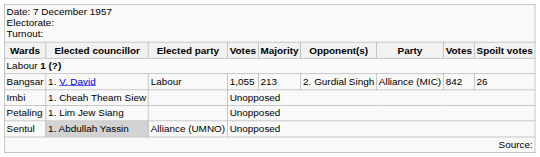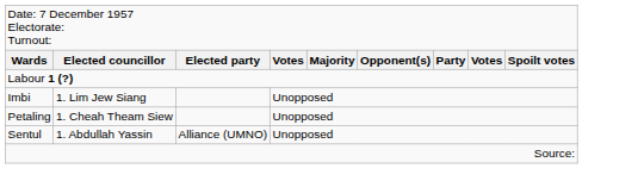 <table class=wikitable>
 <tr>
 <td colspan=9>Date: 7 December 1957<br>Electorate: <br>Turnout:</td>
 </tr>
 <tr>
 <th>Wards</th>
 <th>Elected councillor</th>
 <th>Elected party</th>
 <th>Votes</th>
 <th>Majority</th>
 <th>Opponent(s)</th>
 <th>Party</th>
 <th>Votes</th>
 <th>Spoilt votes</th>
 </tr>
 <tr>
 <td colspan=9>Labour <strong>1 (?)</strong> </td>
 </tr>
 <tr>
-<td>Bangsar</td>
-<td>1. <a href='#'>V. David</a></td>
-<td>Labour</td>
-<td>1,055</td>
-<td>213</td>
-<td>2. Gurdial Singh</td>
-<td>Alliance (MIC)</td>
-<td>842</td>
-<td>26</td>
+<td>Imbi</td>
+<td>1. Lim Jew Siang</td>
+<td></td>
+<td colspan=6>Unopposed</td>
 </tr>
 <tr>
-<td>Imbi</td>
+<td>Petaling</td>
 <td>1. Cheah Theam Siew</td>
 <td></td>
 <td colspan=6>Unopposed</td>
 </tr>
 <tr>
-<td>Petaling</td>
-<td>1. Lim Jew Siang</td>
-<td></td>
-<td colspan=6>Unopposed</td>
-</tr>
-<tr>
 <td>Sentul</td>
-<td style="background: lightgrey;">1. Abdullah Yassin</td>
+<td>1. Abdullah Yassin</td>
 <td>Alliance (UMNO)</td>
 <td colspan=6>Unopposed</td>
 </tr>
 <tr>
 <td colspan=9 align=right>Source: </td>
 </tr>
 </table>
